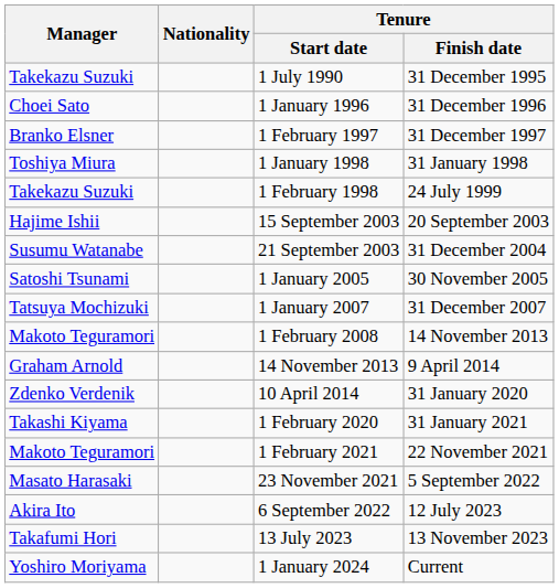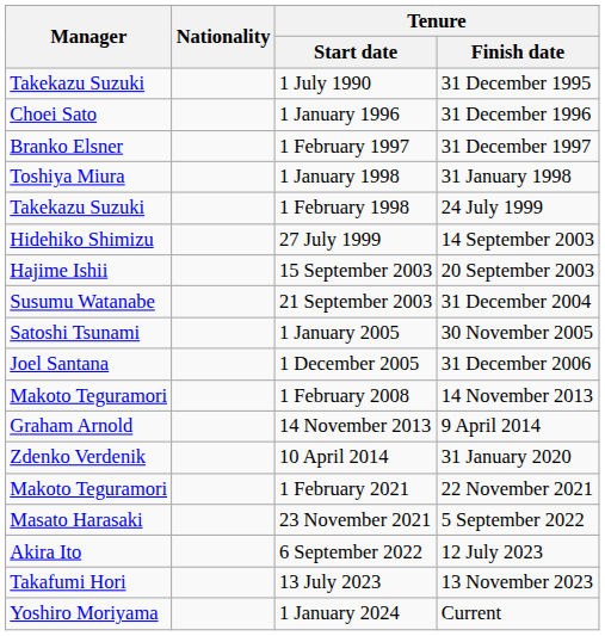 <table class="wikitable">
 <tr>
 <th rowspan="2">Manager</th>
 <th rowspan="2">Nationality</th>
 <th colspan="2">Tenure </th>
 </tr>
 <tr>
 <th>Start date</th>
 <th>Finish date </th>
 </tr>
 <tr>
 <td><a href='#'>Takekazu Suzuki</a></td>
 <td></td>
 <td>1 July 1990</td>
 <td>31 December 1995<br></td>
 </tr>
 <tr>
 <td><a href='#'>Choei Sato</a></td>
 <td></td>
 <td>1 January 1996</td>
 <td>31 December 1996<br></td>
 </tr>
 <tr>
 <td><a href='#'>Branko Elsner</a></td>
 <td></td>
 <td>1 February 1997</td>
 <td>31 December 1997<br></td>
 </tr>
 <tr>
 <td><a href='#'>Toshiya Miura</a></td>
 <td></td>
 <td>1 January 1998</td>
 <td>31 January 1998<br></td>
 </tr>
 <tr>
 <td><a href='#'>Takekazu Suzuki</a></td>
 <td></td>
 <td>1 February 1998</td>
 <td>24 July 1999<br></td>
 </tr>
 <tr>
+<td><a href='#'>Hidehiko Shimizu</a></td>
+<td></td>
+<td>27 July 1999</td>
+<td>14 September 2003<br></td>
+</tr>
+<tr>
 <td><a href='#'>Hajime Ishii</a></td>
 <td></td>
 <td>15 September 2003</td>
 <td>20 September 2003<br></td>
 </tr>
 <tr>
 <td><a href='#'>Susumu Watanabe</a></td>
 <td></td>
 <td>21 September 2003</td>
 <td>31 December 2004<br></td>
 </tr>
 <tr>
 <td><a href='#'>Satoshi Tsunami</a></td>
 <td></td>
 <td>1 January 2005</td>
 <td>30 November 2005<br></td>
 </tr>
 <tr>
-<td><a href='#'>Tatsuya Mochizuki</a></td>
+<td><a href='#'>Joel Santana</a></td>
 <td></td>
-<td>1 January 2007</td>
-<td>31 December 2007<br></td>
+<td>1 December 2005</td>
+<td>31 December 2006<br></td>
 </tr>
 <tr>
 <td><a href='#'>Makoto Teguramori</a></td>
 <td></td>
 <td>1 February 2008</td>
 <td>14 November 2013<br></td>
 </tr>
 <tr>
 <td><a href='#'>Graham Arnold</a></td>
 <td></td>
 <td>14 November 2013</td>
 <td>9 April 2014<br></td>
 </tr>
 <tr>
 <td><a href='#'>Zdenko Verdenik</a></td>
 <td></td>
 <td>10 April 2014</td>
 <td>31 January 2020<br></td>
-</tr>
-<tr>
-<td><a href='#'>Takashi Kiyama</a></td>
-<td></td>
-<td>1 February 2020</td>
-<td>31 January 2021<br></td>
 </tr>
 <tr>
 <td><a href='#'>Makoto Teguramori</a></td>
 <td></td>
 <td>1 February 2021</td>
 <td>22 November 2021<br></td>
 </tr>
 <tr>
 <td><a href='#'>Masato Harasaki</a></td>
 <td></td>
 <td>23 November 2021</td>
 <td>5 September 2022<br></td>
 </tr>
 <tr>
 <td><a href='#'>Akira Ito</a></td>
 <td></td>
 <td>6 September 2022</td>
 <td>12 July 2023<br></td>
 </tr>
 <tr>
 <td><a href='#'>Takafumi Hori</a></td>
 <td></td>
 <td>13 July 2023</td>
 <td>13 November 2023<br></td>
 </tr>
 <tr>
 <td><a href='#'>Yoshiro Moriyama</a></td>
 <td></td>
 <td>1 January 2024</td>
 <td>Current<br></td>
 </tr>
 </table>
